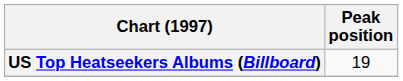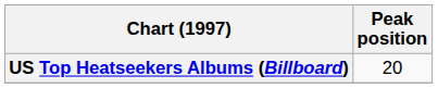 <table class="wikitable sortable plainrowheaders" style="text-align:center">
 <tr>
 <th scope="col">Chart (1997)</th>
 <th scope="col">Peak<br>position</th>
 </tr>
 <tr>
 <th scope="row">US <a href='#'>Top Heatseekers Albums</a> (<em><a href='#'>Billboard</a></em>)</th>
-<td align="center">19</td>
+<td align="center">20</td>
 </tr>
 <tr>
 </tr>
 </table>
